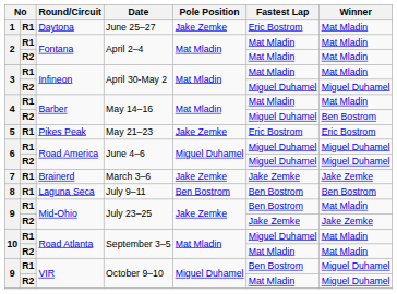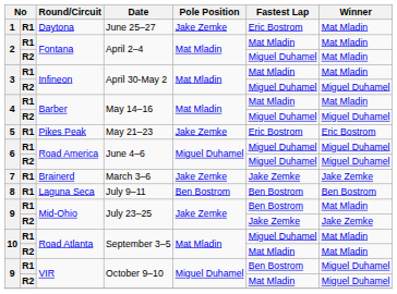 <table class="wikitable" style="font-size: 85%">
 <tr>
 <th colspan=2>No</th>
 <th>Round/Circuit</th>
 <th>Date</th>
 <th>Pole Position</th>
 <th>Fastest Lap</th>
 <th>Winner</th>
 </tr>
 <tr>
 <th>1</th>
 <th>R1</th>
 <td><a href='#'>Daytona</a></td>
 <td>June 25–27</td>
 <td> <a href='#'>Jake Zemke</a></td>
 <td> <a href='#'>Eric Bostrom</a></td>
 <td> <a href='#'>Mat Mladin</a></td>
 </tr>
 <tr>
 <th rowspan=2>2</th>
 <th>R1</th>
 <td rowspan=2><a href='#'>Fontana</a></td>
 <td rowspan=2>April 2–4</td>
 <td rowspan=2> <a href='#'>Mat Mladin</a></td>
 <td> <a href='#'>Mat Mladin</a></td>
 <td> <a href='#'>Mat Mladin</a></td>
 </tr>
 <tr>
 <th>R2</th>
-<td> <a href='#'>Mat Mladin</a></td>
+<td> <a href='#'>Miguel Duhamel</a></td>
 <td> <a href='#'>Mat Mladin</a></td>
 </tr>
 <tr>
 <th rowspan=2>3</th>
 <th>R1</th>
 <td rowspan=2><a href='#'>Infineon</a></td>
 <td rowspan=2>April 30-May 2</td>
 <td rowspan=2> <a href='#'>Mat Mladin</a></td>
 <td> <a href='#'>Mat Mladin</a></td>
 <td> <a href='#'>Mat Mladin</a></td>
 </tr>
 <tr>
 <th>R2</th>
 <td> <a href='#'>Miguel Duhamel</a></td>
 <td> <a href='#'>Miguel Duhamel</a></td>
 </tr>
 <tr>
 <th rowspan=2>4</th>
 <th>R1</th>
 <td rowspan=2><a href='#'>Barber</a></td>
 <td rowspan=2>May 14–16</td>
 <td rowspan=2> <a href='#'>Mat Mladin</a></td>
 <td> <a href='#'>Mat Mladin</a></td>
 <td> <a href='#'>Mat Mladin</a></td>
 </tr>
 <tr>
 <th>R2</th>
 <td> <a href='#'>Miguel Duhamel</a></td>
-<td> <a href='#'>Ben Bostrom</a></td>
+<td> <a href='#'>Miguel Duhamel</a></td>
 </tr>
 <tr>
 <th>5</th>
 <th>R1</th>
 <td><a href='#'>Pikes Peak</a></td>
 <td>May 21–23</td>
 <td> <a href='#'>Jake Zemke</a></td>
 <td> <a href='#'>Eric Bostrom</a></td>
 <td> <a href='#'>Eric Bostrom</a></td>
 </tr>
 <tr>
 <th rowspan=2>6</th>
 <th>R1</th>
 <td rowspan=2><a href='#'>Road America</a></td>
 <td rowspan=2>June 4–6</td>
 <td rowspan=2> <a href='#'>Miguel Duhamel</a></td>
 <td> <a href='#'>Miguel Duhamel</a></td>
 <td> <a href='#'>Miguel Duhamel</a></td>
 </tr>
 <tr>
 <th>R2</th>
 <td> <a href='#'>Miguel Duhamel</a></td>
 <td> <a href='#'>Miguel Duhamel</a></td>
 </tr>
 <tr>
 <th>7</th>
 <th>R1</th>
 <td><a href='#'>Brainerd</a></td>
 <td>March 3–6</td>
 <td> <a href='#'>Jake Zemke</a></td>
 <td> <a href='#'>Jake Zemke</a></td>
 <td> <a href='#'>Jake Zemke</a></td>
 </tr>
 <tr>
 <th>8</th>
 <th>R1</th>
 <td><a href='#'>Laguna Seca</a></td>
 <td>July 9–11</td>
 <td> <a href='#'>Ben Bostrom</a></td>
 <td> <a href='#'>Ben Bostrom</a></td>
 <td> <a href='#'>Ben Bostrom</a></td>
 </tr>
 <tr>
 <th rowspan=2>9</th>
 <th>R1</th>
 <td rowspan=2><a href='#'>Mid-Ohio</a></td>
 <td rowspan=2>July 23–25</td>
 <td rowspan=2> <a href='#'>Jake Zemke</a></td>
 <td> <a href='#'>Ben Bostrom</a></td>
 <td> <a href='#'>Mat Mladin</a></td>
 </tr>
 <tr>
 <th>R2</th>
 <td> <a href='#'>Jake Zemke</a></td>
 <td> <a href='#'>Jake Zemke</a></td>
 </tr>
 <tr>
 <th rowspan=2>10</th>
 <th>R1</th>
 <td rowspan=2><a href='#'>Road Atlanta</a></td>
 <td rowspan=2>September 3–5</td>
 <td rowspan=2> <a href='#'>Mat Mladin</a></td>
 <td> <a href='#'>Miguel Duhamel</a></td>
 <td> <a href='#'>Mat Mladin</a></td>
 </tr>
 <tr>
 <th>R2</th>
 <td> <a href='#'>Mat Mladin</a></td>
 <td> <a href='#'>Mat Mladin</a></td>
 </tr>
 <tr>
 <th rowspan=2>9</th>
 <th>R1</th>
 <td rowspan=2><a href='#'>VIR</a></td>
 <td rowspan=2>October 9–10</td>
 <td rowspan=2> <a href='#'>Miguel Duhamel</a></td>
 <td> <a href='#'>Ben Bostrom</a></td>
 <td> <a href='#'>Miguel Duhamel</a></td>
 </tr>
 <tr>
 <th>R2</th>
 <td> <a href='#'>Mat Mladin</a></td>
 <td> <a href='#'>Miguel Duhamel</a></td>
 </tr>
 <tr>
 </tr>
 </table>
